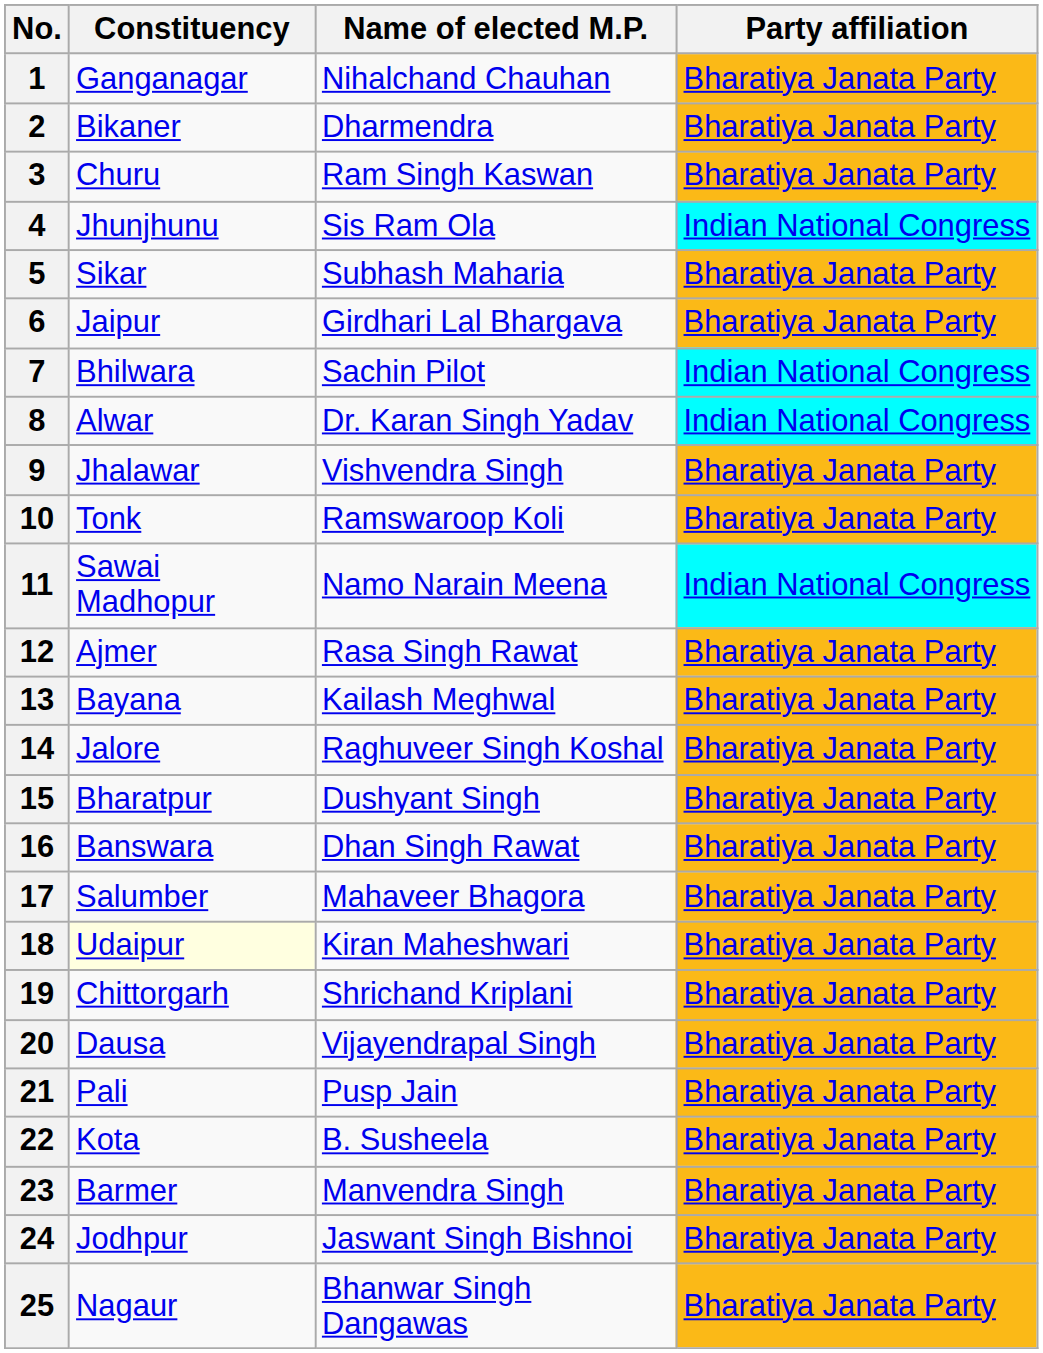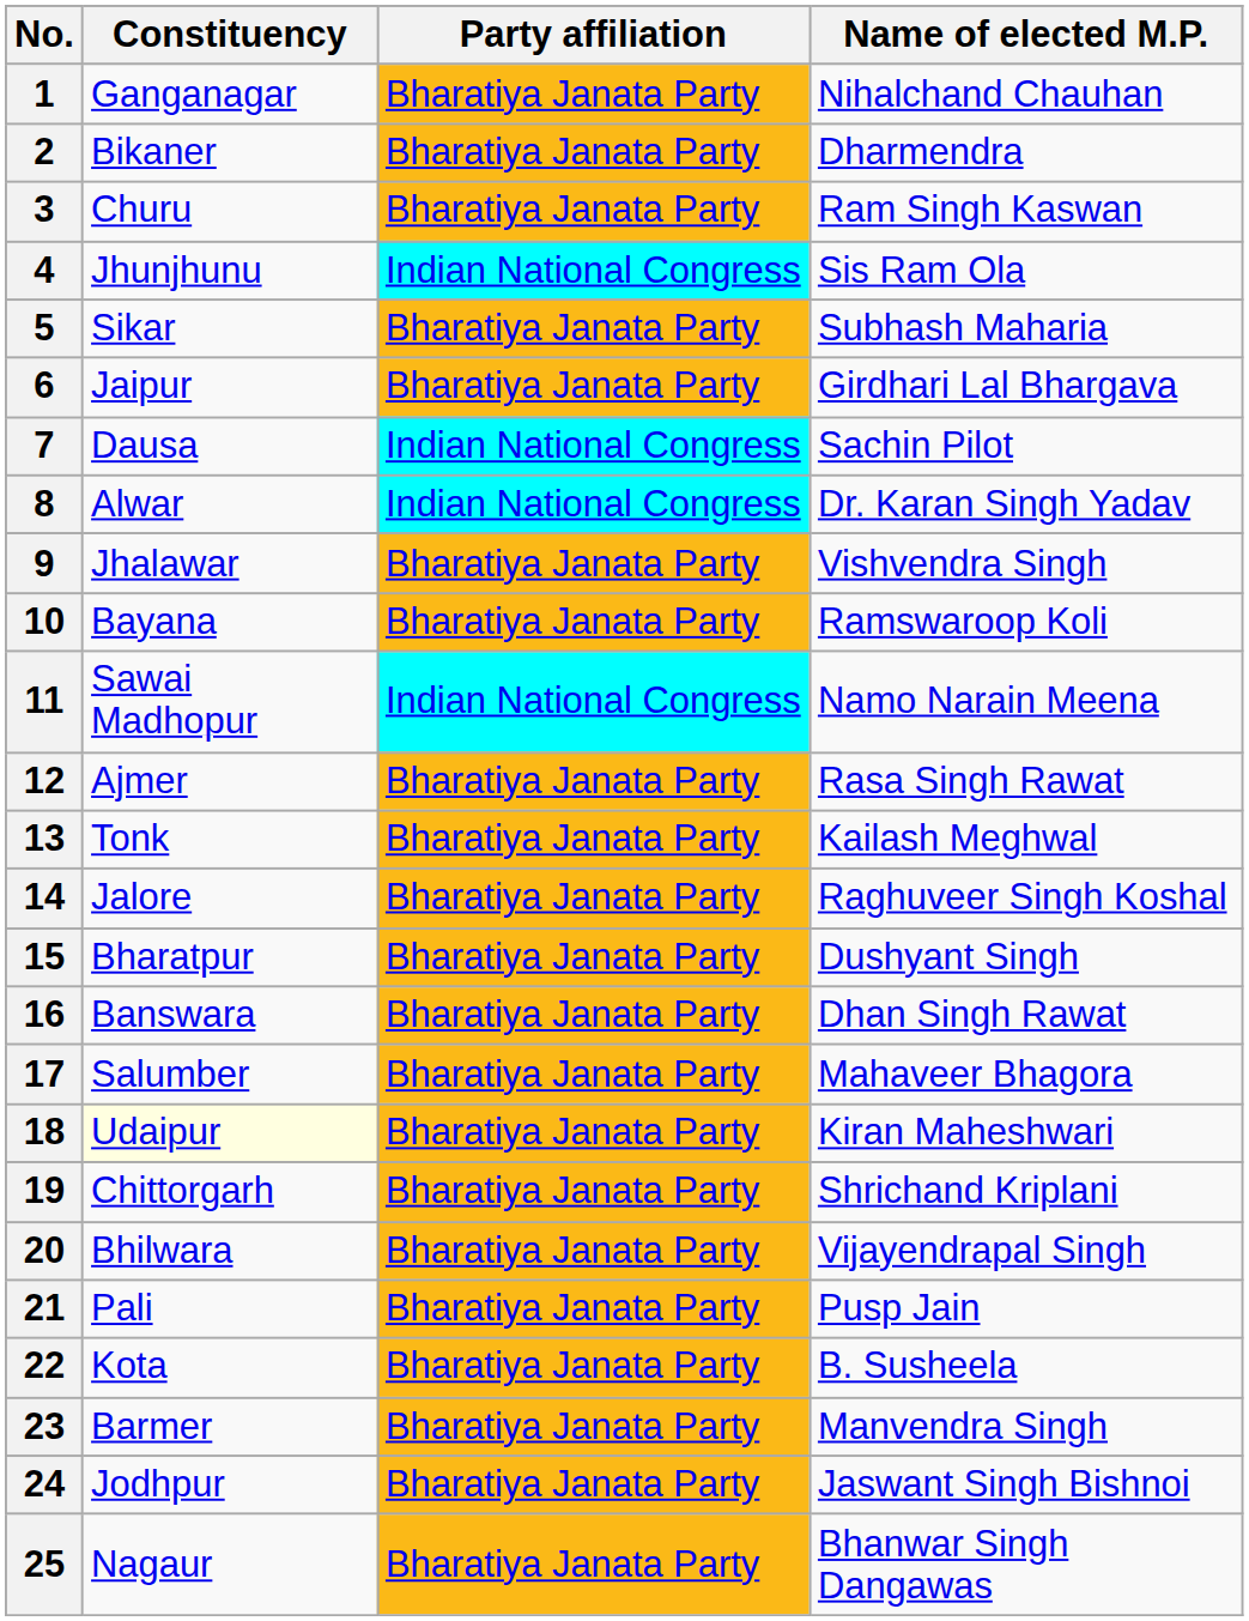 <table class="wikitable">
 <tr style="background:#ccc; text-align:center;">
 <th>No.</th>
 <th style="width:120px">Constituency</th>
+<th>Party affiliation</th>
 <th style="width:180px">Name of elected M.P.</th>
-<th>Party affiliation</th>
 </tr>
 <tr>
 <th>1</th>
 <td><a href='#'>Ganganagar</a></td>
+<td bgcolor=#FBB917><a href='#'>Bharatiya Janata Party</a></td>
 <td><a href='#'>Nihalchand Chauhan</a></td>
-<td bgcolor=#FBB917><a href='#'>Bharatiya Janata Party</a></td>
 </tr>
 <tr>
 <th>2</th>
 <td><a href='#'>Bikaner</a></td>
+<td bgcolor=#FBB917><a href='#'>Bharatiya Janata Party</a></td>
 <td><a href='#'>Dharmendra</a></td>
-<td bgcolor=#FBB917><a href='#'>Bharatiya Janata Party</a></td>
 </tr>
 <tr>
 <th>3</th>
 <td><a href='#'>Churu</a></td>
+<td bgcolor=#FBB917><a href='#'>Bharatiya Janata Party</a></td>
 <td><a href='#'>Ram Singh Kaswan</a></td>
-<td bgcolor=#FBB917><a href='#'>Bharatiya Janata Party</a></td>
 </tr>
 <tr>
 <th>4</th>
 <td><a href='#'>Jhunjhunu</a></td>
+<td bgcolor=#00FFFF><a href='#'>Indian National Congress</a></td>
 <td><a href='#'>Sis Ram Ola</a></td>
-<td bgcolor=#00FFFF><a href='#'>Indian National Congress</a></td>
 </tr>
 <tr>
 <th>5</th>
 <td><a href='#'>Sikar</a></td>
+<td bgcolor=#FBB917><a href='#'>Bharatiya Janata Party</a></td>
 <td><a href='#'>Subhash Maharia</a></td>
-<td bgcolor=#FBB917><a href='#'>Bharatiya Janata Party</a></td>
 </tr>
 <tr>
 <th>6</th>
 <td><a href='#'>Jaipur</a></td>
+<td bgcolor=#FBB917><a href='#'>Bharatiya Janata Party</a></td>
 <td><a href='#'>Girdhari Lal Bhargava</a></td>
-<td bgcolor=#FBB917><a href='#'>Bharatiya Janata Party</a></td>
 </tr>
 <tr>
 <th>7</th>
-<td><a href='#'>Bhilwara</a></td>
+<td><a href='#'>Dausa</a></td>
+<td bgcolor=#00FFFF><a href='#'>Indian National Congress</a></td>
 <td><a href='#'>Sachin Pilot</a></td>
-<td bgcolor=#00FFFF><a href='#'>Indian National Congress</a></td>
 </tr>
 <tr>
 <th>8</th>
 <td><a href='#'>Alwar</a></td>
+<td bgcolor=#00FFFF><a href='#'>Indian National Congress</a></td>
 <td><a href='#'>Dr. Karan Singh Yadav</a></td>
-<td bgcolor=#00FFFF><a href='#'>Indian National Congress</a></td>
 </tr>
 <tr>
 <th>9</th>
 <td><a href='#'>Jhalawar</a></td>
+<td bgcolor=#FBB917><a href='#'>Bharatiya Janata Party</a></td>
 <td><a href='#'>Vishvendra Singh</a></td>
-<td bgcolor=#FBB917><a href='#'>Bharatiya Janata Party</a></td>
 </tr>
 <tr>
 <th>10</th>
-<td><a href='#'>Tonk</a></td>
+<td><a href='#'>Bayana</a></td>
+<td bgcolor=#FBB917><a href='#'>Bharatiya Janata Party</a></td>
 <td><a href='#'>Ramswaroop Koli</a></td>
-<td bgcolor=#FBB917><a href='#'>Bharatiya Janata Party</a></td>
 </tr>
 <tr>
 <th>11</th>
 <td><a href='#'>Sawai Madhopur</a></td>
+<td bgcolor=#00FFFF><a href='#'>Indian National Congress</a></td>
 <td><a href='#'>Namo Narain Meena</a></td>
-<td bgcolor=#00FFFF><a href='#'>Indian National Congress</a></td>
 </tr>
 <tr>
 <th>12</th>
 <td><a href='#'>Ajmer</a></td>
+<td bgcolor=#FBB917><a href='#'>Bharatiya Janata Party</a></td>
 <td><a href='#'>Rasa Singh Rawat</a></td>
-<td bgcolor=#FBB917><a href='#'>Bharatiya Janata Party</a></td>
 </tr>
 <tr>
 <th>13</th>
-<td><a href='#'>Bayana</a></td>
+<td><a href='#'>Tonk</a></td>
+<td bgcolor=#FBB917><a href='#'>Bharatiya Janata Party</a></td>
 <td><a href='#'>Kailash Meghwal</a></td>
-<td bgcolor=#FBB917><a href='#'>Bharatiya Janata Party</a></td>
 </tr>
 <tr>
 <th>14</th>
 <td><a href='#'>Jalore</a></td>
+<td bgcolor=#FBB917><a href='#'>Bharatiya Janata Party</a></td>
 <td><a href='#'>Raghuveer Singh Koshal</a></td>
-<td bgcolor=#FBB917><a href='#'>Bharatiya Janata Party</a></td>
 </tr>
 <tr>
 <th>15</th>
 <td><a href='#'>Bharatpur</a></td>
+<td bgcolor=#FBB917><a href='#'>Bharatiya Janata Party</a></td>
 <td><a href='#'>Dushyant Singh</a></td>
-<td bgcolor=#FBB917><a href='#'>Bharatiya Janata Party</a></td>
 </tr>
 <tr>
 <th>16</th>
 <td><a href='#'>Banswara</a></td>
+<td bgcolor=#FBB917><a href='#'>Bharatiya Janata Party</a></td>
 <td><a href='#'>Dhan Singh Rawat</a></td>
-<td bgcolor=#FBB917><a href='#'>Bharatiya Janata Party</a></td>
 </tr>
 <tr>
 <th>17</th>
 <td><a href='#'>Salumber</a></td>
+<td bgcolor=#FBB917><a href='#'>Bharatiya Janata Party</a></td>
 <td><a href='#'>Mahaveer Bhagora</a></td>
-<td bgcolor=#FBB917><a href='#'>Bharatiya Janata Party</a></td>
 </tr>
 <tr>
 <th>18</th>
 <td style="background: lightyellow;"><a href='#'>Udaipur</a></td>
+<td bgcolor=#FBB917><a href='#'>Bharatiya Janata Party</a></td>
 <td><a href='#'>Kiran Maheshwari</a></td>
-<td bgcolor=#FBB917><a href='#'>Bharatiya Janata Party</a></td>
 </tr>
 <tr>
 <th>19</th>
 <td><a href='#'>Chittorgarh</a></td>
+<td bgcolor=#FBB917><a href='#'>Bharatiya Janata Party</a></td>
 <td><a href='#'>Shrichand Kriplani</a></td>
-<td bgcolor=#FBB917><a href='#'>Bharatiya Janata Party</a></td>
 </tr>
 <tr>
 <th>20</th>
-<td><a href='#'>Dausa</a></td>
+<td><a href='#'>Bhilwara</a></td>
+<td bgcolor=#FBB917><a href='#'>Bharatiya Janata Party</a></td>
 <td><a href='#'>Vijayendrapal Singh</a></td>
-<td bgcolor=#FBB917><a href='#'>Bharatiya Janata Party</a></td>
 </tr>
 <tr>
 <th>21</th>
 <td><a href='#'>Pali</a></td>
+<td bgcolor=#FBB917><a href='#'>Bharatiya Janata Party</a></td>
 <td><a href='#'>Pusp Jain</a></td>
-<td bgcolor=#FBB917><a href='#'>Bharatiya Janata Party</a></td>
 </tr>
 <tr>
 <th>22</th>
 <td><a href='#'>Kota</a></td>
+<td bgcolor=#FBB917><a href='#'>Bharatiya Janata Party</a></td>
 <td><a href='#'>B. Susheela</a></td>
-<td bgcolor=#FBB917><a href='#'>Bharatiya Janata Party</a></td>
 </tr>
 <tr>
 <th>23</th>
 <td><a href='#'>Barmer</a></td>
+<td bgcolor=#FBB917><a href='#'>Bharatiya Janata Party</a></td>
 <td><a href='#'>Manvendra Singh</a></td>
-<td bgcolor=#FBB917><a href='#'>Bharatiya Janata Party</a></td>
 </tr>
 <tr>
 <th>24</th>
 <td><a href='#'>Jodhpur</a></td>
+<td bgcolor=#FBB917><a href='#'>Bharatiya Janata Party</a></td>
 <td><a href='#'>Jaswant Singh Bishnoi</a></td>
-<td bgcolor=#FBB917><a href='#'>Bharatiya Janata Party</a></td>
 </tr>
 <tr>
 <th>25</th>
 <td><a href='#'>Nagaur</a></td>
+<td bgcolor=#FBB917><a href='#'>Bharatiya Janata Party</a></td>
 <td><a href='#'>Bhanwar Singh Dangawas</a></td>
-<td bgcolor=#FBB917><a href='#'>Bharatiya Janata Party</a></td>
 </tr>
 </table>
